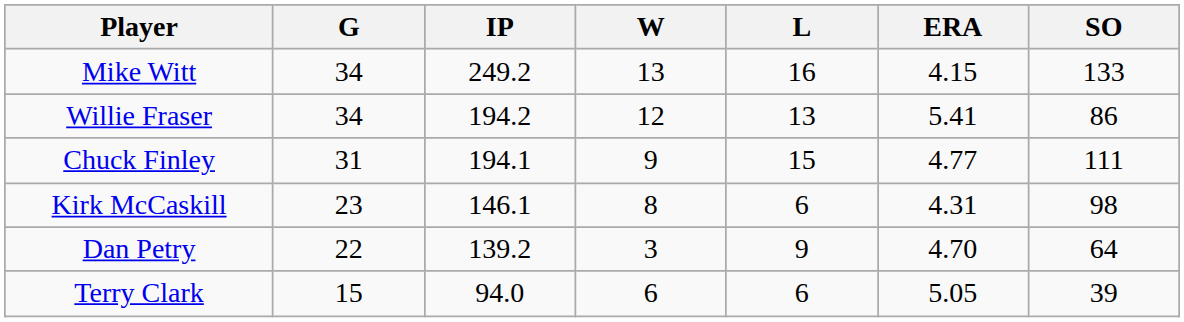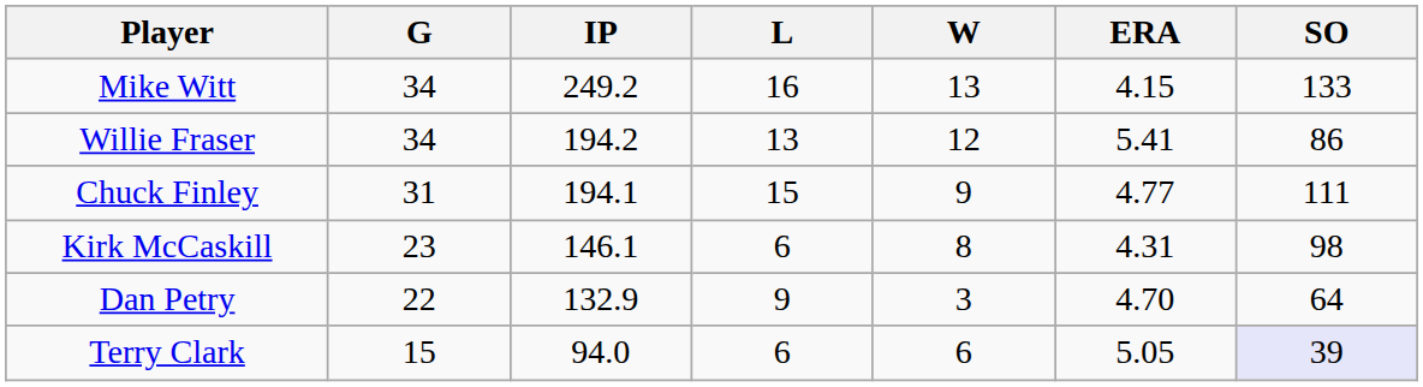 <table class="wikitable sortable">
 <tr>
 <th bgcolor="#DDDDFF" width="16%">Player</th>
 <th bgcolor="#DDDDFF" width="9%">G</th>
 <th bgcolor="#DDDDFF" width="9%">IP</th>
+<th bgcolor="#DDDDFF" width="9%">L</th>
 <th bgcolor="#DDDDFF" width="9%">W</th>
-<th bgcolor="#DDDDFF" width="9%">L</th>
 <th bgcolor="#DDDDFF" width="9%">ERA</th>
 <th bgcolor="#DDDDFF" width="9%">SO</th>
 </tr>
 <tr align=center>
 <td><a href='#'>Mike Witt</a></td>
 <td>34</td>
 <td>249.2</td>
+<td>16</td>
 <td>13</td>
-<td>16</td>
 <td>4.15</td>
 <td>133</td>
 </tr>
 <tr align=center>
 <td><a href='#'>Willie Fraser</a></td>
 <td>34</td>
 <td>194.2</td>
+<td>13</td>
 <td>12</td>
-<td>13</td>
 <td>5.41</td>
 <td>86</td>
 </tr>
 <tr align=center>
 <td><a href='#'>Chuck Finley</a></td>
 <td>31</td>
 <td>194.1</td>
+<td>15</td>
 <td>9</td>
-<td>15</td>
 <td>4.77</td>
 <td>111</td>
 </tr>
 <tr align=center>
 <td><a href='#'>Kirk McCaskill</a></td>
 <td>23</td>
 <td>146.1</td>
+<td>6</td>
 <td>8</td>
-<td>6</td>
 <td>4.31</td>
 <td>98</td>
 </tr>
 <tr align=center>
 <td><a href='#'>Dan Petry</a></td>
 <td>22</td>
-<td>139.2</td>
+<td>132.9</td>
+<td>9</td>
 <td>3</td>
-<td>9</td>
 <td>4.70</td>
 <td>64</td>
 </tr>
 <tr align=center>
 <td><a href='#'>Terry Clark</a></td>
 <td>15</td>
 <td>94.0</td>
 <td>6</td>
 <td>6</td>
 <td>5.05</td>
-<td>39</td>
+<td style="background: lavender;">39</td>
 </tr>
 </table>
